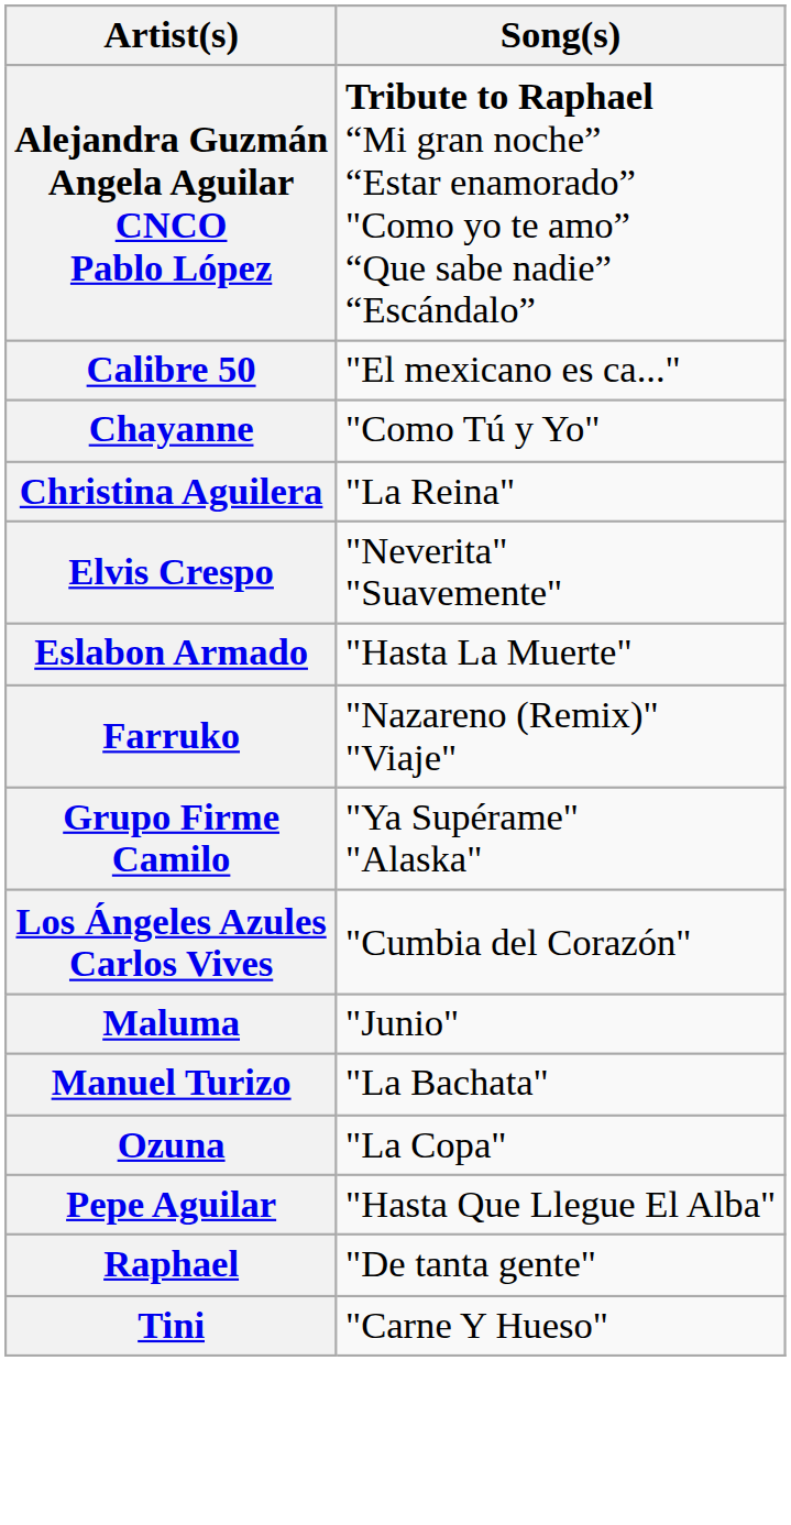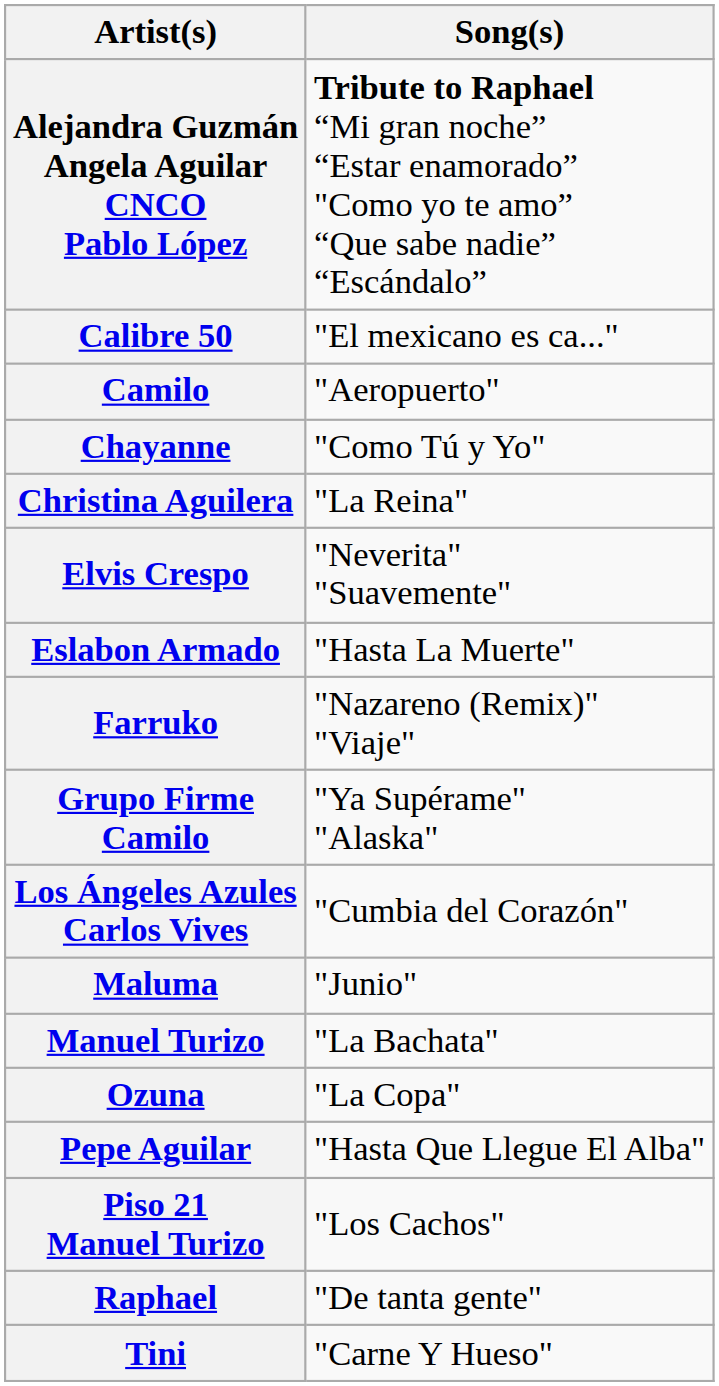 <table class="wikitable plainrowheaders">
 <tr>
 <th scope="col">Artist(s)</th>
 <th scope="col">Song(s)</th>
 </tr>
 <tr>
 <th scope="row">Alejandra Guzmán<br>Angela Aguilar<br><a href='#'>CNCO</a><br><a href='#'>Pablo López</a></th>
 <td><strong>Tribute to Raphael</strong><br>“Mi gran noche”<br>“Estar enamorado”<br>"Como yo te amo”<br>“Que sabe nadie”<br>“Escándalo”</td>
 </tr>
 <tr>
 <th scope="row"><a href='#'>Calibre 50</a></th>
 <td>"El mexicano es ca..."</td>
+</tr>
+<tr>
+<th scope="row"><a href='#'>Camilo</a></th>
+<td>"Aeropuerto"</td>
 </tr>
 <tr>
 <th scope="row"><a href='#'>Chayanne</a></th>
 <td>"Como Tú y Yo"</td>
 </tr>
 <tr>
 <th scope="row"><a href='#'>Christina Aguilera</a></th>
 <td>"La Reina"</td>
 </tr>
 <tr>
 <th scope="row"><a href='#'>Elvis Crespo</a></th>
 <td>"Neverita"<br>"Suavemente"</td>
 </tr>
 <tr>
 <th scope="row"><a href='#'>Eslabon Armado</a></th>
 <td>"Hasta La Muerte"</td>
 </tr>
 <tr>
 <th scope="row"><a href='#'>Farruko</a></th>
 <td>"Nazareno (Remix)"<br>"Viaje"</td>
 </tr>
 <tr>
 <th scope="row"><a href='#'>Grupo Firme</a><br><a href='#'>Camilo</a></th>
 <td>"Ya Supérame"<br>"Alaska"</td>
 </tr>
 <tr>
 <th scope="row"><a href='#'>Los Ángeles Azules</a><br><a href='#'>Carlos Vives</a></th>
 <td>"Cumbia del Corazón"</td>
 </tr>
 <tr>
 <th scope="row"><a href='#'>Maluma</a></th>
 <td>"Junio"</td>
 </tr>
 <tr>
 <th scope="row"><a href='#'>Manuel Turizo</a></th>
 <td>"La Bachata"</td>
 </tr>
 <tr>
 <th scope="row"><a href='#'>Ozuna</a></th>
 <td>"La Copa"</td>
 </tr>
 <tr>
 <th scope="row"><a href='#'>Pepe Aguilar</a></th>
 <td>"Hasta Que Llegue El Alba"</td>
 </tr>
 <tr>
+<th scope="row"><a href='#'>Piso 21</a><br><a href='#'>Manuel Turizo</a></th>
+<td>"Los Cachos"</td>
+</tr>
+<tr>
 <th scope="row"><a href='#'>Raphael</a></th>
 <td>"De tanta gente"</td>
 </tr>
 <tr>
 <th scope="row"><a href='#'>Tini</a></th>
 <td>"Carne Y Hueso"</td>
 </tr>
 </table>
